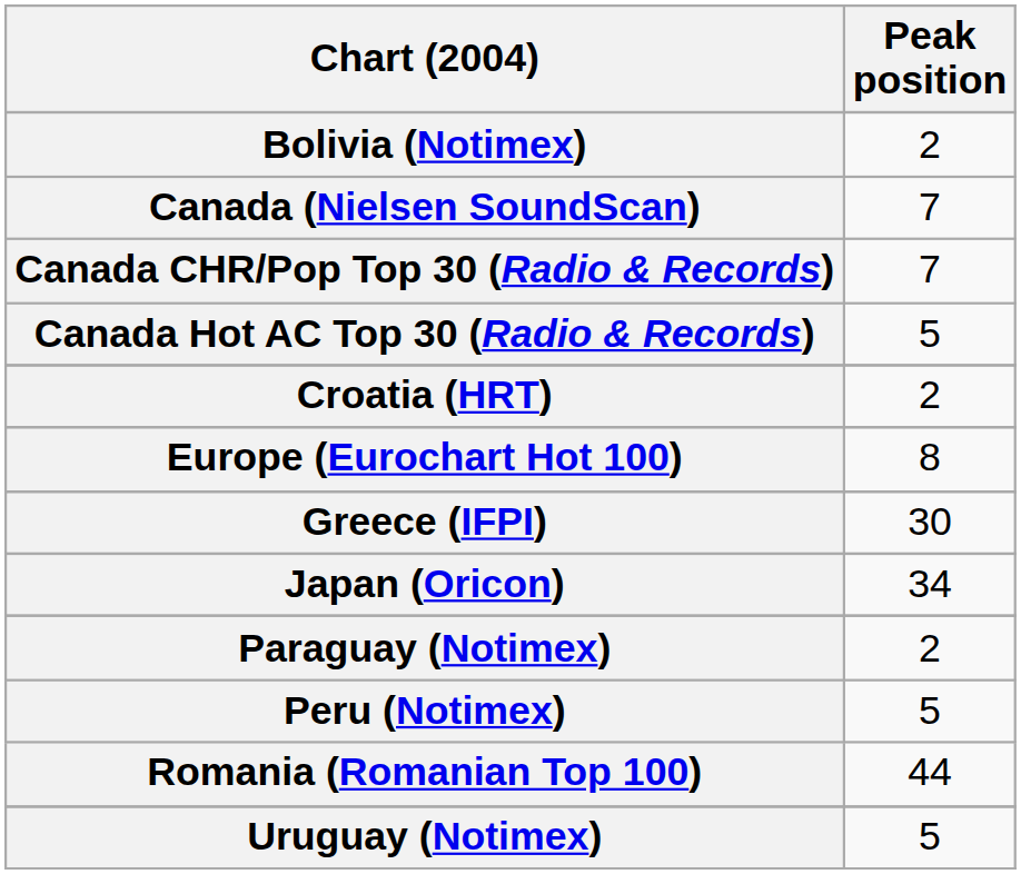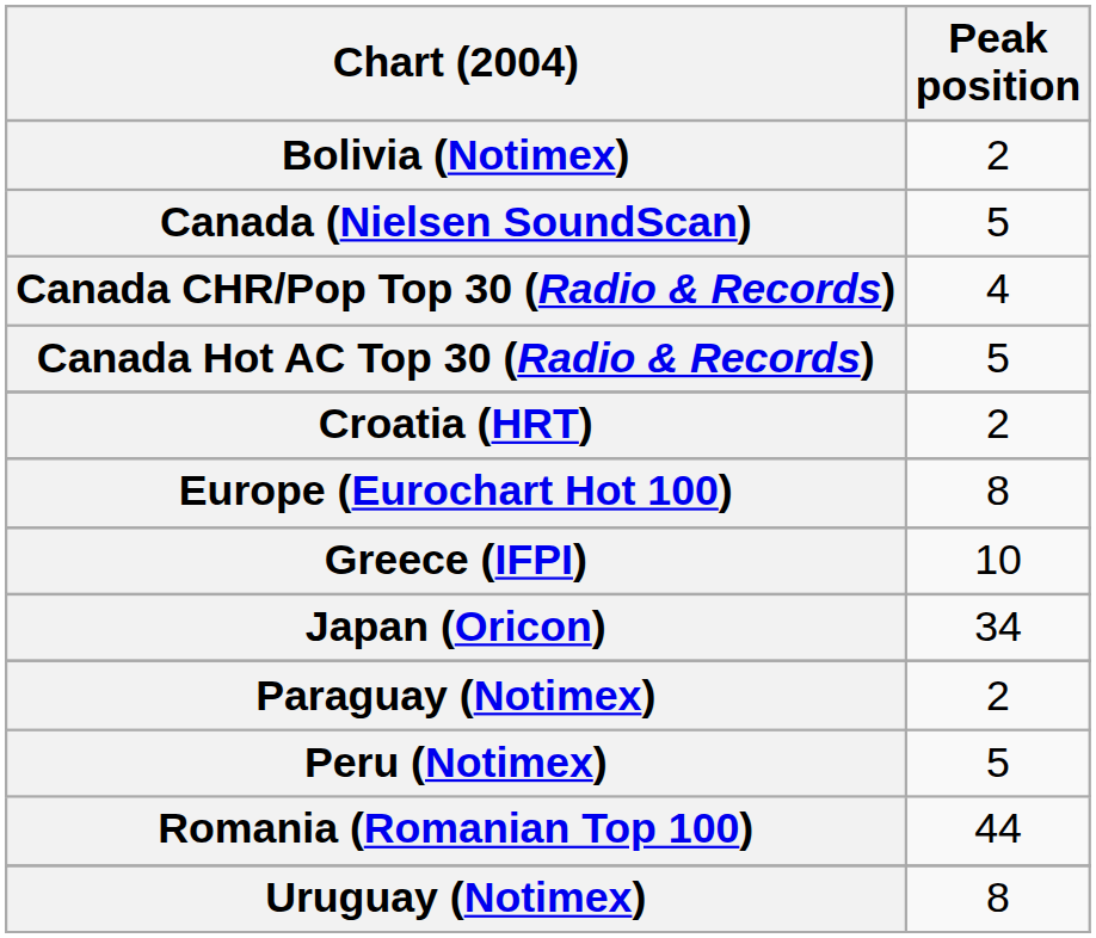 <table class="wikitable sortable plainrowheaders" style="text-align:center">
 <tr>
 <th scope="col">Chart (2004)</th>
 <th scope="col">Peak<br>position</th>
 </tr>
 <tr>
 </tr>
 <tr>
 </tr>
 <tr>
 </tr>
 <tr>
 </tr>
 <tr>
 <th scope="row">Bolivia (<a href='#'>Notimex</a>)</th>
 <td>2</td>
 </tr>
 <tr>
 <th scope="row">Canada (<a href='#'>Nielsen SoundScan</a>)</th>
-<td>7</td>
+<td>5</td>
 </tr>
 <tr>
 <th scope="row">Canada CHR/Pop Top 30 (<em><a href='#'>Radio & Records</a></em>)</th>
-<td>7</td>
+<td>4</td>
 </tr>
 <tr>
 <th scope="row">Canada Hot AC Top 30 (<em><a href='#'>Radio & Records</a></em>)</th>
 <td>5</td>
 </tr>
 <tr>
 </tr>
 <tr>
 <th scope="row">Croatia (<a href='#'>HRT</a>)</th>
 <td>2</td>
 </tr>
 <tr>
 </tr>
 <tr>
 <th scope="row">Europe (<a href='#'>Eurochart Hot 100</a>)</th>
 <td>8</td>
 </tr>
 <tr>
 </tr>
 <tr>
 </tr>
 <tr>
 <th scope="row">Greece (<a href='#'>IFPI</a>)</th>
-<td>30</td>
+<td>10</td>
 </tr>
 <tr>
 </tr>
 <tr>
 </tr>
 <tr>
 </tr>
 <tr>
 <th scope="row">Japan (<a href='#'>Oricon</a>)</th>
 <td>34</td>
 </tr>
 <tr>
 </tr>
 <tr>
 </tr>
 <tr>
 </tr>
 <tr>
 </tr>
 <tr>
 <th scope="row">Paraguay (<a href='#'>Notimex</a>)</th>
 <td>2</td>
 </tr>
 <tr>
 <th scope="row">Peru (<a href='#'>Notimex</a>)</th>
 <td>5</td>
 </tr>
 <tr>
 <th scope="row">Romania (<a href='#'>Romanian Top 100</a>)</th>
 <td>44</td>
 </tr>
 <tr>
 </tr>
 <tr>
 </tr>
 <tr>
 </tr>
 <tr>
 </tr>
 <tr>
 </tr>
 <tr>
 <th scope="row">Uruguay (<a href='#'>Notimex</a>)</th>
-<td>5</td>
+<td>8</td>
 </tr>
 <tr>
 </tr>
 <tr>
 </tr>
 <tr>
 </tr>
 </table>
